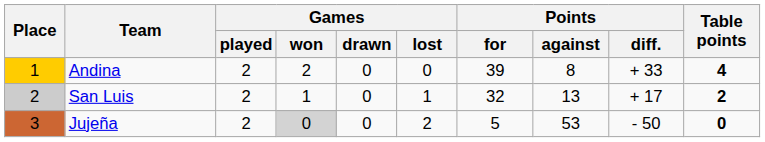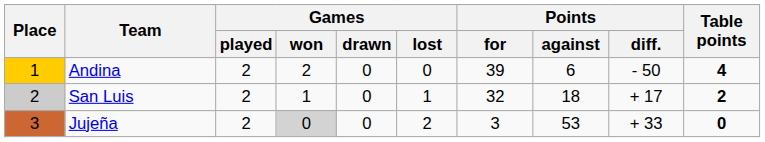 <table class="wikitable">
 <tr>
 <th rowspan=2 width="8%">Place</th>
 <th rowspan=2 width="20%">Team</th>
 <th colspan=4 width="32%">Games</th>
 <th colspan=3 width="30%">Points</th>
 <th rowspan=2 width="10%">Table<br>points</th>
 </tr>
 <tr>
 <th width="8%">played</th>
 <th width="8%">won</th>
 <th width="8%">drawn</th>
 <th width="8%">lost</th>
 <th width="10%">for</th>
 <th width="10%">against</th>
 <th width="10%">diff.</th>
 </tr>
 <tr align=center>
 <td bgcolor=#FFCC00>1</td>
 <td align=left><a href='#'>Andina</a></td>
 <td>2</td>
 <td>2</td>
 <td>0</td>
 <td>0</td>
 <td>39</td>
-<td>8</td>
-<td>+ 33</td>
+<td>6</td>
+<td>- 50</td>
 <td><strong>4</strong></td>
 </tr>
 <tr align=center>
 <td bgcolor=#CCCCCC>2</td>
 <td align=left><a href='#'>San Luis</a></td>
 <td>2</td>
 <td>1</td>
 <td>0</td>
 <td>1</td>
 <td>32</td>
-<td>13</td>
+<td>18</td>
 <td>+ 17</td>
 <td><strong>2</strong></td>
 </tr>
 <tr align=center>
 <td bgcolor=#CC6633>3</td>
 <td align=left><a href='#'>Jujeña</a></td>
 <td>2</td>
 <td style="background: lightgrey;">0</td>
 <td>0</td>
 <td>2</td>
-<td>5</td>
+<td>3</td>
 <td>53</td>
-<td>- 50</td>
+<td>+ 33</td>
 <td><strong>0</strong></td>
 </tr>
 </table>
